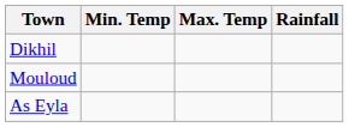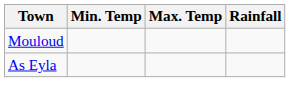 <table class="wikitable">
 <tr>
 <th>Town</th>
 <th>Min. Temp</th>
 <th>Max. Temp</th>
 <th>Rainfall</th>
-</tr>
-<tr>
-<td><a href='#'>Dikhil</a></td>
-<td align=center></td>
-<td align=center></td>
-<td align=center></td>
 </tr>
 <tr>
 <td><a href='#'>Mouloud</a></td>
 <td align=center></td>
 <td align=center></td>
 <td align=center></td>
 </tr>
 <tr>
 <td><a href='#'>As Eyla</a></td>
 <td align=center></td>
 <td align=center></td>
 <td align=center></td>
 </tr>
 </table>
